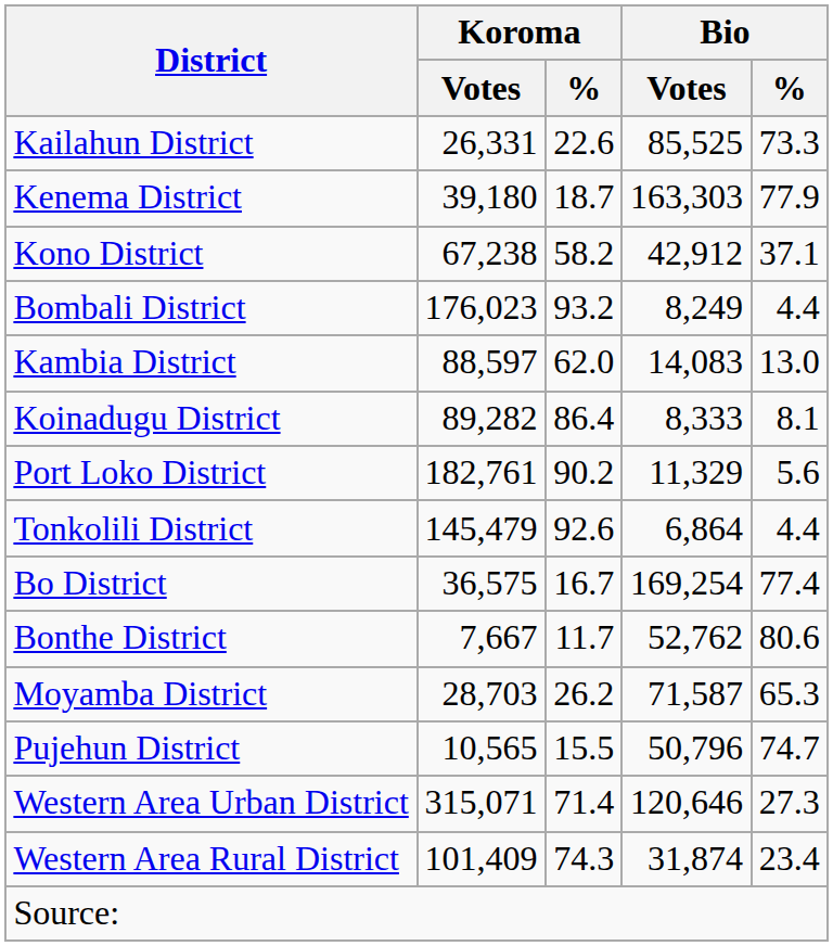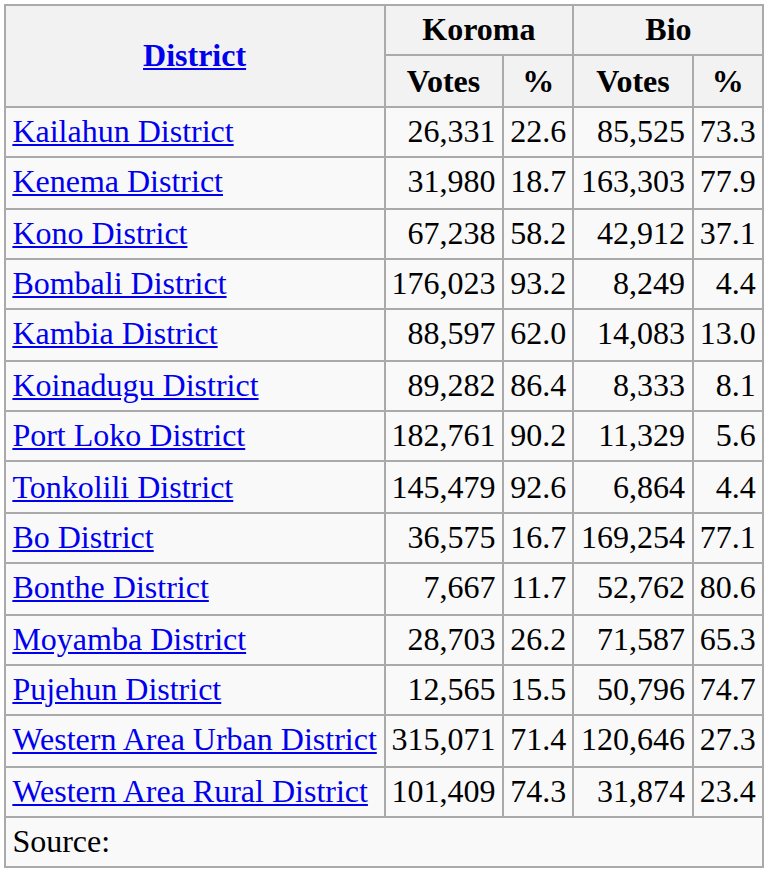 <table class="wikitable sortable" style="text-align:right">
 <tr>
 <th rowspan=2><a href='#'>District</a></th>
 <th colspan=2>Koroma</th>
 <th colspan=2>Bio</th>
 </tr>
 <tr>
 <th>Votes</th>
 <th>%</th>
 <th>Votes</th>
 <th>%</th>
 </tr>
 <tr>
 <td align=left><a href='#'>Kailahun District</a></td>
 <td>26,331</td>
 <td>22.6</td>
 <td>85,525</td>
 <td>73.3</td>
 </tr>
 <tr>
 <td align=left><a href='#'>Kenema District</a></td>
-<td>39,180</td>
+<td>31,980</td>
 <td>18.7</td>
 <td>163,303</td>
 <td>77.9</td>
 </tr>
 <tr>
 <td align=left><a href='#'>Kono District</a></td>
 <td>67,238</td>
 <td>58.2</td>
 <td>42,912</td>
 <td>37.1</td>
 </tr>
 <tr>
 <td align=left><a href='#'>Bombali District</a></td>
 <td>176,023</td>
 <td>93.2</td>
 <td>8,249</td>
 <td>4.4</td>
 </tr>
 <tr>
 <td align=left><a href='#'>Kambia District</a></td>
 <td>88,597</td>
 <td>62.0</td>
 <td>14,083</td>
 <td>13.0</td>
 </tr>
 <tr>
 <td align=left><a href='#'>Koinadugu District</a></td>
 <td>89,282</td>
 <td>86.4</td>
 <td>8,333</td>
 <td>8.1</td>
 </tr>
 <tr>
 <td align=left><a href='#'>Port Loko District</a></td>
 <td>182,761</td>
 <td>90.2</td>
 <td>11,329</td>
 <td>5.6</td>
 </tr>
 <tr>
 <td align=left><a href='#'>Tonkolili District</a></td>
 <td>145,479</td>
 <td>92.6</td>
 <td>6,864</td>
 <td>4.4</td>
 </tr>
 <tr>
 <td align=left><a href='#'>Bo District</a></td>
 <td>36,575</td>
 <td>16.7</td>
 <td>169,254</td>
-<td>77.4</td>
+<td>77.1</td>
 </tr>
 <tr>
 <td align=left><a href='#'>Bonthe District</a></td>
 <td>7,667</td>
 <td>11.7</td>
 <td>52,762</td>
 <td>80.6</td>
 </tr>
 <tr>
 <td align=left><a href='#'>Moyamba District</a></td>
 <td>28,703</td>
 <td>26.2</td>
 <td>71,587</td>
 <td>65.3</td>
 </tr>
 <tr>
 <td align=left><a href='#'>Pujehun District</a></td>
-<td>10,565</td>
+<td>12,565</td>
 <td>15.5</td>
 <td>50,796</td>
 <td>74.7</td>
 </tr>
 <tr>
 <td align=left><a href='#'>Western Area Urban District</a></td>
 <td>315,071</td>
 <td>71.4</td>
 <td>120,646</td>
 <td>27.3</td>
 </tr>
 <tr>
 <td align=left><a href='#'>Western Area Rural District</a></td>
 <td>101,409</td>
 <td>74.3</td>
 <td>31,874</td>
 <td>23.4</td>
 </tr>
 <tr>
 <td align=left colspan=9>Source: </td>
 </tr>
 </table>
